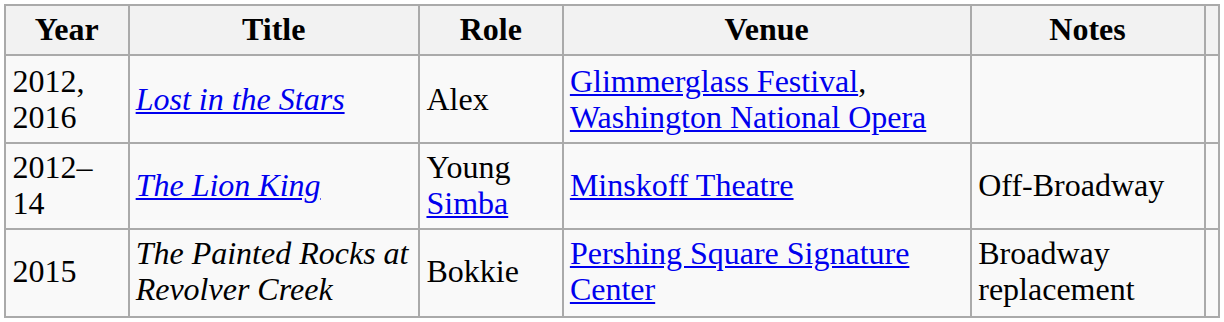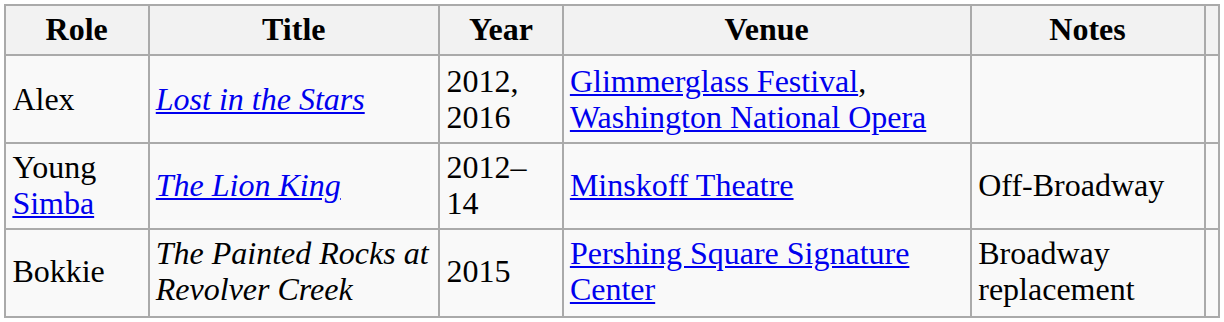 <table class="wikitable">
 <tr>
+<th>Role</th>
+<th>Title</th>
 <th>Year</th>
-<th>Title</th>
-<th>Role</th>
 <th>Venue</th>
 <th>Notes</th>
 <th></th>
 </tr>
 <tr>
+<td>Alex</td>
+<td><em><a href='#'>Lost in the Stars</a></em></td>
 <td>2012, 2016</td>
-<td><em><a href='#'>Lost in the Stars</a></em></td>
-<td>Alex</td>
 <td><a href='#'>Glimmerglass Festival</a>, <a href='#'>Washington National Opera</a></td>
 <td></td>
 <td></td>
 </tr>
 <tr>
+<td>Young <a href='#'>Simba</a></td>
+<td><em><a href='#'>The Lion King</a></em></td>
 <td>2012–14</td>
-<td><em><a href='#'>The Lion King</a></em></td>
-<td>Young <a href='#'>Simba</a></td>
 <td><a href='#'>Minskoff Theatre</a></td>
 <td>Off-Broadway</td>
 <td></td>
 </tr>
 <tr>
+<td>Bokkie</td>
+<td><em>The Painted Rocks at Revolver Creek</em></td>
 <td>2015</td>
-<td><em>The Painted Rocks at Revolver Creek</em></td>
-<td>Bokkie</td>
 <td><a href='#'>Pershing Square Signature Center</a></td>
 <td>Broadway replacement</td>
 <td></td>
 </tr>
 </table>
